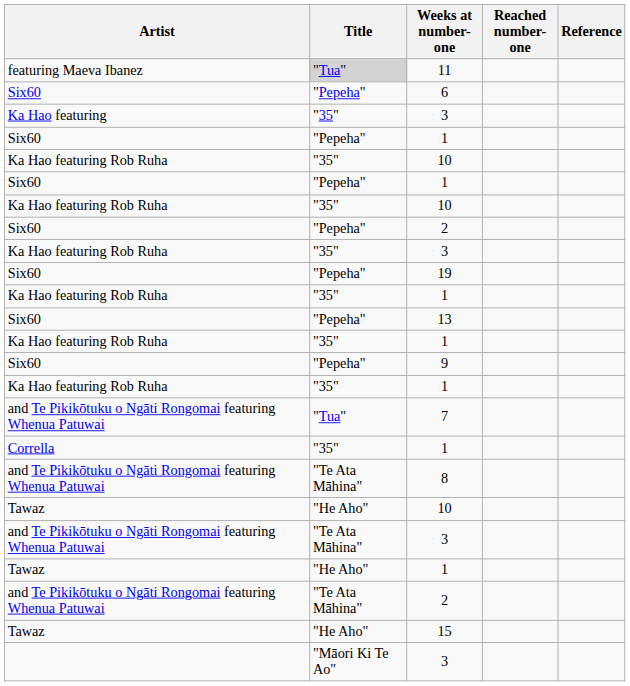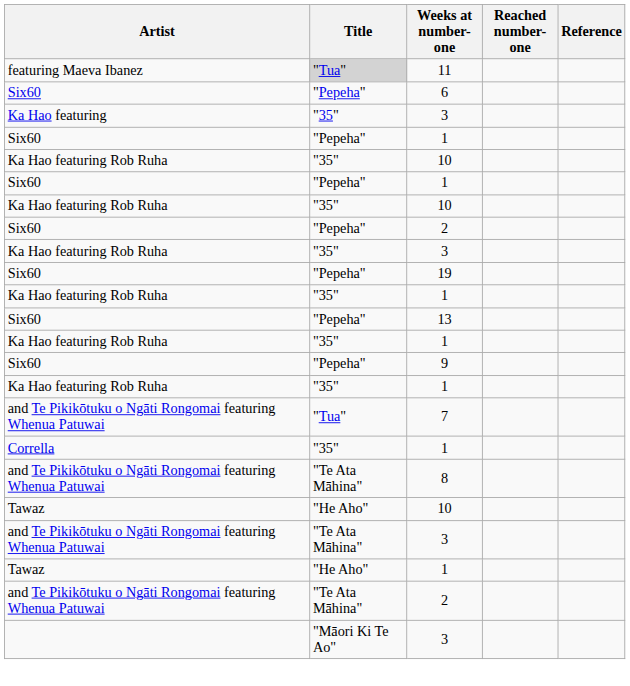 <table class="wikitable sortable" style="width:79%;">
 <tr>
 <th>Artist</th>
 <th>Title</th>
 <th>Weeks at<br>number-one<br></th>
 <th>Reached<br>number-one</th>
 <th class="unsortable">Reference</th>
 </tr>
 <tr>
 <td> featuring Maeva Ibanez</td>
 <td style="background: lightgrey;">"<a href='#'>Tua</a>"</td>
 <td align="center">11</td>
 <td></td>
 <td align="center"></td>
 </tr>
 <tr>
 <td><a href='#'>Six60</a></td>
 <td>"<a href='#'>Pepeha</a>"</td>
 <td align="center">6</td>
 <td></td>
 <td align="center"></td>
 </tr>
 <tr>
 <td><a href='#'>Ka Hao</a> featuring </td>
 <td>"<a href='#'>35</a>"</td>
 <td align="center">3</td>
 <td></td>
 <td align="center"></td>
 </tr>
 <tr>
 <td>Six60</td>
 <td>"Pepeha"</td>
 <td align="center">1</td>
 <td></td>
 <td align="center"></td>
 </tr>
 <tr>
 <td>Ka Hao featuring Rob Ruha</td>
 <td>"35"</td>
 <td align="center">10</td>
 <td></td>
 <td align="center"></td>
 </tr>
 <tr>
 <td>Six60</td>
 <td>"Pepeha"</td>
 <td align="center">1</td>
 <td></td>
 <td align="center"></td>
 </tr>
 <tr>
 <td>Ka Hao featuring Rob Ruha</td>
 <td>"35"</td>
 <td align="center">10</td>
 <td></td>
 <td align="center"></td>
 </tr>
 <tr>
 <td>Six60</td>
 <td>"Pepeha"</td>
 <td align="center">2</td>
 <td></td>
 <td align="center"></td>
 </tr>
 <tr>
 <td>Ka Hao featuring Rob Ruha</td>
 <td>"35"</td>
 <td align="center">3</td>
 <td></td>
 <td align="center"></td>
 </tr>
 <tr>
 <td>Six60</td>
 <td>"Pepeha"</td>
 <td align="center">19</td>
 <td></td>
 <td align="center"></td>
 </tr>
 <tr>
 <td>Ka Hao featuring Rob Ruha</td>
 <td>"35"</td>
 <td align="center">1</td>
 <td></td>
 <td align="center"></td>
 </tr>
 <tr>
 <td>Six60</td>
 <td>"Pepeha"</td>
 <td align="center">13</td>
 <td></td>
 <td align="center"></td>
 </tr>
 <tr>
 <td>Ka Hao featuring Rob Ruha</td>
 <td>"35"</td>
 <td align="center">1</td>
 <td></td>
 <td align="center"></td>
 </tr>
 <tr>
 <td>Six60</td>
 <td>"Pepeha"</td>
 <td align="center">9</td>
 <td></td>
 <td align="center"></td>
 </tr>
 <tr>
 <td>Ka Hao featuring Rob Ruha</td>
 <td>"35"</td>
 <td align="center">1</td>
 <td></td>
 <td align="center"></td>
 </tr>
 <tr>
 <td> and <a href='#'>Te Pikikōtuku o Ngāti Rongomai</a> featuring <a href='#'>Whenua Patuwai</a></td>
 <td>"<a href='#'>Tua</a>"</td>
 <td align="center">7</td>
 <td></td>
 <td align="center"></td>
 </tr>
 <tr>
 <td><a href='#'>Corrella</a></td>
 <td>"35"</td>
 <td align="center">1</td>
 <td></td>
 <td align="center"></td>
 </tr>
 <tr>
 <td> and <a href='#'>Te Pikikōtuku o Ngāti Rongomai</a> featuring <a href='#'>Whenua Patuwai</a></td>
 <td>"Te Ata Māhina"</td>
 <td align="center">8</td>
 <td></td>
 <td align="center"></td>
 </tr>
 <tr>
 <td>Tawaz</td>
 <td>"He Aho"</td>
 <td align="center">10</td>
 <td></td>
 <td align="center"></td>
 </tr>
 <tr>
 <td> and <a href='#'>Te Pikikōtuku o Ngāti Rongomai</a> featuring <a href='#'>Whenua Patuwai</a></td>
 <td>"Te Ata Māhina"</td>
 <td align="center">3</td>
 <td></td>
 <td align="center"></td>
 </tr>
 <tr>
 <td>Tawaz</td>
 <td>"He Aho"</td>
 <td align="center">1</td>
 <td></td>
 <td align="center"></td>
 </tr>
 <tr>
 <td> and <a href='#'>Te Pikikōtuku o Ngāti Rongomai</a> featuring <a href='#'>Whenua Patuwai</a></td>
 <td>"Te Ata Māhina"</td>
 <td align="center">2</td>
 <td></td>
 <td align="center"></td>
 </tr>
 <tr>
-<td>Tawaz</td>
-<td>"He Aho"</td>
-<td align="center">15</td>
-<td></td>
-<td align="center"></td>
-</tr>
-<tr>
 <td></td>
 <td>"Māori Ki Te Ao"</td>
 <td align="center">3</td>
 <td></td>
 <td align="center"></td>
 </tr>
 </table>
